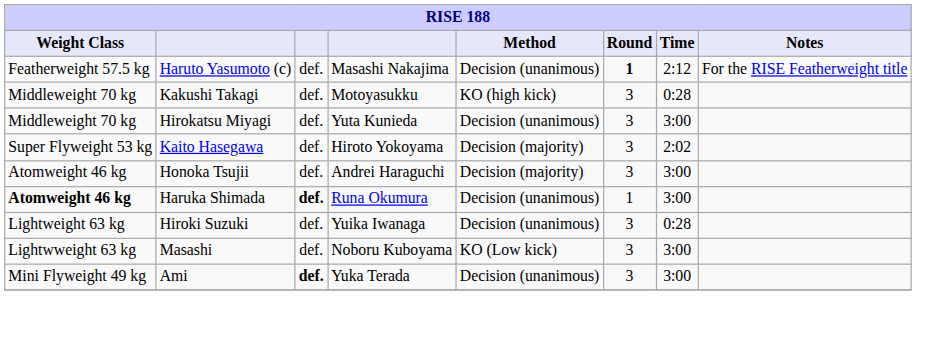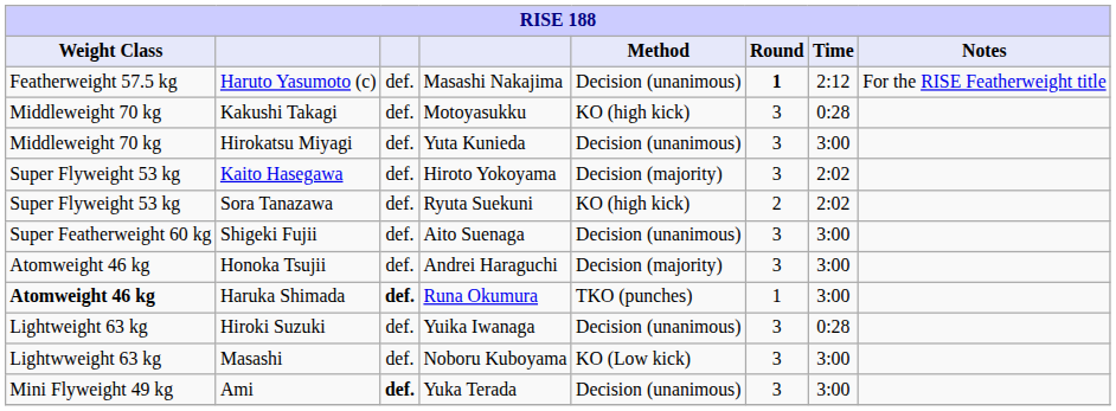 <table class="wikitable" style="font-size: 80%;">
 <tr>
 <th colspan="8" style="background-color: #ccf; color: #000080; text-align: center;"><strong>RISE 188</strong></th>
 </tr>
 <tr>
 <th colspan="1" style="background-color: #E6E8FA; color: #000000; text-align: center;">Weight Class</th>
 <th colspan="1" style="background-color: #E6E8FA; color: #000000; text-align: center;"></th>
 <th colspan="1" style="background-color: #E6E8FA; color: #000000; text-align: center;"></th>
 <th colspan="1" style="background-color: #E6E8FA; color: #000000; text-align: center;"></th>
 <th colspan="1" style="background-color: #E6E8FA; color: #000000; text-align: center;">Method</th>
 <th colspan="1" style="background-color: #E6E8FA; color: #000000; text-align: center;">Round</th>
 <th colspan="1" style="background-color: #E6E8FA; color: #000000; text-align: center;">Time</th>
 <th colspan="1" style="background-color: #E6E8FA; color: #000000; text-align: center;">Notes</th>
 </tr>
 <tr>
 <td>Featherweight 57.5 kg</td>
 <td> <a href='#'>Haruto Yasumoto</a> (c)</td>
 <td align="center">def.</td>
 <td> Masashi Nakajima</td>
 <td>Decision (unanimous)</td>
 <td align="center"><strong>1</strong></td>
 <td align="center">2:12</td>
 <td>For the <a href='#'>RISE Featherweight title</a></td>
 </tr>
 <tr>
 <td>Middleweight 70 kg</td>
 <td> Kakushi Takagi</td>
 <td align="center">def.</td>
 <td> Motoyasukku</td>
 <td>KO (high kick)</td>
 <td align="center">3</td>
 <td align="center">0:28</td>
 <td></td>
 </tr>
 <tr>
 <td>Middleweight 70 kg</td>
 <td> Hirokatsu Miyagi</td>
 <td align="center">def.</td>
 <td> Yuta Kunieda</td>
 <td>Decision (unanimous)</td>
 <td align="center">3</td>
 <td align="center">3:00</td>
 <td></td>
 </tr>
 <tr>
 <td>Super Flyweight 53 kg</td>
 <td> <a href='#'>Kaito Hasegawa</a></td>
 <td align="center">def.</td>
 <td> Hiroto Yokoyama</td>
 <td>Decision (majority)</td>
 <td align="center">3</td>
 <td align="center">2:02</td>
 <td></td>
 </tr>
 <tr>
+<td>Super Flyweight 53 kg</td>
+<td> Sora Tanazawa</td>
+<td align="center">def.</td>
+<td> Ryuta Suekuni</td>
+<td>KO (high kick)</td>
+<td align="center">2</td>
+<td align="center">2:02</td>
+<td></td>
+</tr>
+<tr>
+<td>Super Featherweight 60 kg</td>
+<td> Shigeki Fujii</td>
+<td align="center">def.</td>
+<td> Aito Suenaga</td>
+<td>Decision (unanimous)</td>
+<td align="center">3</td>
+<td align="center">3:00</td>
+<td></td>
+</tr>
+<tr>
 <td>Atomweight 46 kg</td>
 <td> Honoka Tsujii</td>
 <td align="center">def.</td>
 <td> Andrei Haraguchi</td>
 <td>Decision (majority)</td>
 <td align="center">3</td>
 <td align="center">3:00</td>
 <td></td>
 </tr>
 <tr>
 <td><strong>Atomweight 46 kg</strong></td>
 <td> Haruka Shimada</td>
 <td align="center"><strong>def.</strong></td>
 <td> <a href='#'>Runa Okumura</a></td>
-<td>Decision (unanimous)</td>
+<td>TKO (punches)</td>
 <td align="center">1</td>
 <td align="center">3:00</td>
 <td></td>
 </tr>
 <tr>
 <td>Lightweight 63 kg</td>
 <td> Hiroki Suzuki</td>
 <td align="center">def.</td>
 <td> Yuika Iwanaga</td>
 <td>Decision (unanimous)</td>
 <td align="center">3</td>
 <td align="center">0:28</td>
 <td></td>
 </tr>
 <tr>
 <td>Lightwweight 63 kg</td>
 <td> Masashi</td>
 <td align="center">def.</td>
 <td> Noboru Kuboyama</td>
 <td>KO (Low kick)</td>
 <td align="center">3</td>
 <td align="center">3:00</td>
 <td></td>
 </tr>
 <tr>
 <td>Mini Flyweight 49 kg</td>
 <td> Ami</td>
 <td align="center"><strong>def.</strong></td>
 <td> Yuka Terada</td>
 <td>Decision (unanimous)</td>
 <td align="center">3</td>
 <td align="center">3:00</td>
 <td></td>
 </tr>
 <tr>
 </tr>
 </table>
